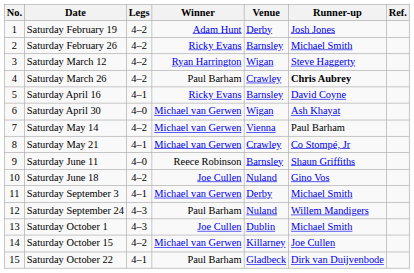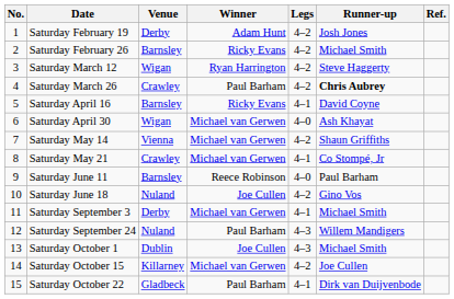 <table class="wikitable">
 <tr>
 <th>No.</th>
 <th>Date</th>
+<th>Venue</th>
+<th>Winner</th>
 <th>Legs</th>
-<th>Winner</th>
-<th>Venue</th>
 <th>Runner-up</th>
 <th>Ref.</th>
 </tr>
 <tr>
 <td align=center>1</td>
 <td>Saturday February 19</td>
+<td rowspan=1> <a href='#'>Derby</a></td>
+<td align=right><a href='#'>Adam Hunt</a> </td>
 <td align=center>4–2</td>
-<td align=right><a href='#'>Adam Hunt</a> </td>
-<td rowspan=1> <a href='#'>Derby</a></td>
 <td> <a href='#'>Josh Jones</a></td>
 <td align="center"></td>
 </tr>
 <tr>
 <td align=center>2</td>
 <td>Saturday February 26</td>
+<td rowspan=1> <a href='#'>Barnsley</a></td>
+<td align=right><a href='#'>Ricky Evans</a> </td>
 <td align=center>4–2</td>
-<td align=right><a href='#'>Ricky Evans</a> </td>
-<td rowspan=1> <a href='#'>Barnsley</a></td>
 <td> <a href='#'>Michael Smith</a></td>
 <td align="center"></td>
 </tr>
 <tr>
 <td align=center>3</td>
 <td>Saturday March 12</td>
+<td rowspan=1> <a href='#'>Wigan</a></td>
+<td align=right><a href='#'>Ryan Harrington</a> </td>
 <td align=center>4–2</td>
-<td align=right><a href='#'>Ryan Harrington</a> </td>
-<td rowspan=1> <a href='#'>Wigan</a></td>
 <td> <a href='#'>Steve Haggerty</a></td>
 <td align="center"></td>
 </tr>
 <tr>
 <td align=center>4</td>
 <td>Saturday March 26</td>
+<td rowspan=1> <a href='#'>Crawley</a></td>
+<td align=right>Paul Barham </td>
 <td align=center>4–2</td>
-<td align=right>Paul Barham </td>
-<td rowspan=1> <a href='#'>Crawley</a></td>
 <td><strong> Chris Aubrey</strong></td>
 <td align="center"></td>
 </tr>
 <tr>
 <td align=center>5</td>
 <td>Saturday April 16</td>
+<td rowspan=1> <a href='#'>Barnsley</a></td>
+<td align=right><a href='#'>Ricky Evans</a> </td>
 <td align=center>4–1</td>
-<td align=right><a href='#'>Ricky Evans</a> </td>
-<td rowspan=1> <a href='#'>Barnsley</a></td>
 <td> <a href='#'>David Coyne</a></td>
 <td align="center"></td>
 </tr>
 <tr>
 <td align=center>6</td>
 <td>Saturday April 30</td>
+<td rowspan=1> <a href='#'>Wigan</a></td>
+<td align=right><a href='#'>Michael van Gerwen</a> </td>
 <td align=center>4–0</td>
-<td align=right><a href='#'>Michael van Gerwen</a> </td>
-<td rowspan=1> <a href='#'>Wigan</a></td>
 <td> <a href='#'>Ash Khayat</a></td>
 <td align="center"></td>
 </tr>
 <tr>
 <td align=center>7</td>
 <td>Saturday May 14</td>
+<td rowspan=1> <a href='#'>Vienna</a></td>
+<td align=right><a href='#'>Michael van Gerwen</a> </td>
 <td align=center>4–2</td>
-<td align=right><a href='#'>Michael van Gerwen</a> </td>
-<td rowspan=1> <a href='#'>Vienna</a></td>
-<td> Paul Barham</td>
+<td> <a href='#'>Shaun Griffiths</a></td>
 <td align="center"></td>
 </tr>
 <tr>
 <td align=center>8</td>
 <td>Saturday May 21</td>
+<td rowspan=1> <a href='#'>Crawley</a></td>
+<td align=right><a href='#'>Michael van Gerwen</a> </td>
 <td align=center>4–1</td>
-<td align=right><a href='#'>Michael van Gerwen</a> </td>
-<td rowspan=1> <a href='#'>Crawley</a></td>
 <td> <a href='#'>Co Stompé, Jr</a></td>
 <td align="center"></td>
 </tr>
 <tr>
 <td align=center>9</td>
 <td>Saturday June 11</td>
+<td rowspan=1> <a href='#'>Barnsley</a></td>
+<td align=right>Reece Robinson </td>
 <td align=center>4–0</td>
-<td align=right>Reece Robinson </td>
-<td rowspan=1> <a href='#'>Barnsley</a></td>
-<td> <a href='#'>Shaun Griffiths</a></td>
+<td> Paul Barham</td>
 <td align="center"></td>
 </tr>
 <tr>
 <td align=center>10</td>
 <td>Saturday June 18</td>
+<td rowspan=1> <a href='#'>Nuland</a></td>
+<td align=right><a href='#'>Joe Cullen</a> </td>
 <td align=center>4–2</td>
-<td align=right><a href='#'>Joe Cullen</a> </td>
-<td rowspan=1> <a href='#'>Nuland</a></td>
 <td> <a href='#'>Gino Vos</a></td>
 <td align="center"></td>
 </tr>
 <tr>
 <td align=center>11</td>
 <td>Saturday September 3</td>
+<td rowspan=1> <a href='#'>Derby</a></td>
+<td align=right><a href='#'>Michael van Gerwen</a> </td>
 <td align=center>4–1</td>
-<td align=right><a href='#'>Michael van Gerwen</a> </td>
-<td rowspan=1> <a href='#'>Derby</a></td>
 <td> <a href='#'>Michael Smith</a></td>
 <td align="center"></td>
 </tr>
 <tr>
 <td align=center>12</td>
 <td>Saturday September 24</td>
+<td rowspan=1> <a href='#'>Nuland</a></td>
+<td align=right>Paul Barham </td>
 <td align=center>4–3</td>
-<td align=right>Paul Barham </td>
-<td rowspan=1> <a href='#'>Nuland</a></td>
 <td> <a href='#'>Willem Mandigers</a></td>
 <td align="center"></td>
 </tr>
 <tr>
 <td align=center>13</td>
 <td>Saturday October 1</td>
+<td rowspan=1> <a href='#'>Dublin</a></td>
+<td align=right><a href='#'>Joe Cullen</a> </td>
 <td align=center>4–3</td>
-<td align=right><a href='#'>Joe Cullen</a> </td>
-<td rowspan=1> <a href='#'>Dublin</a></td>
 <td> <a href='#'>Michael Smith</a></td>
 <td align="center"></td>
 </tr>
 <tr>
 <td align=center>14</td>
 <td>Saturday October 15</td>
+<td rowspan=1> <a href='#'>Killarney</a></td>
+<td align=right><a href='#'>Michael van Gerwen</a> </td>
 <td align=center>4–2</td>
-<td align=right><a href='#'>Michael van Gerwen</a> </td>
-<td rowspan=1> <a href='#'>Killarney</a></td>
 <td> <a href='#'>Joe Cullen</a></td>
 <td align="center"></td>
 </tr>
 <tr>
 <td align=center>15</td>
 <td>Saturday October 22</td>
+<td rowspan=1> <a href='#'>Gladbeck</a></td>
+<td align=right>Paul Barham </td>
 <td align=center>4–1</td>
-<td align=right>Paul Barham </td>
-<td rowspan=1> <a href='#'>Gladbeck</a></td>
 <td> <a href='#'>Dirk van Duijvenbode</a></td>
 <td align="center"></td>
 </tr>
 </table>
